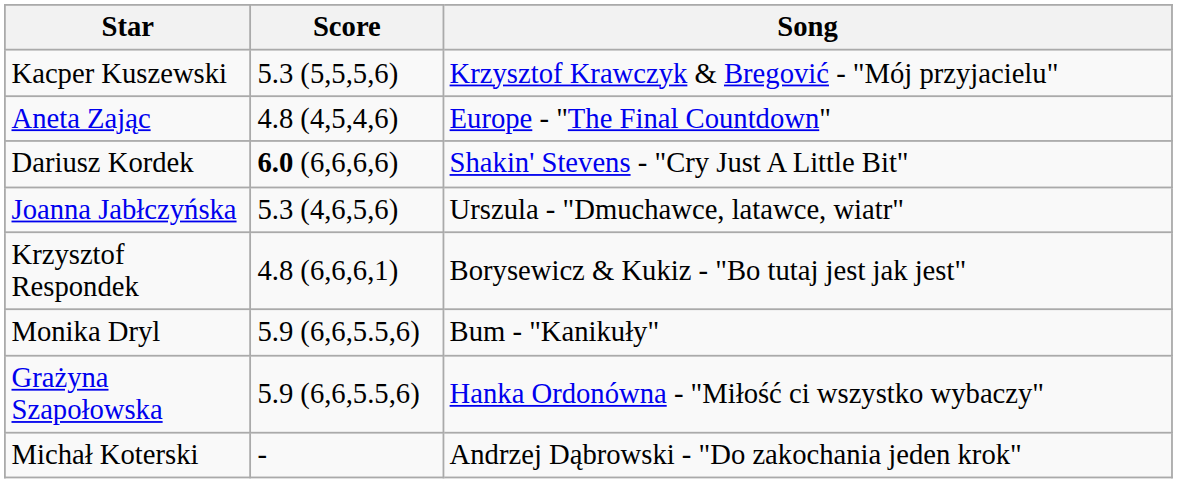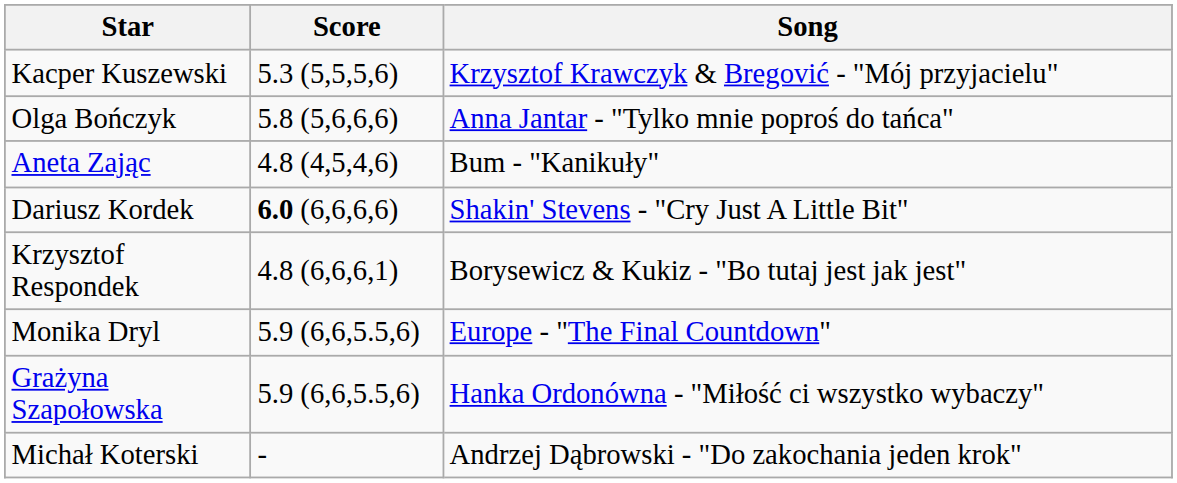 <table class="wikitable">
 <tr>
 <th style="width:130px;">Star</th>
 <th style="width:100px;">Score</th>
 <th style="width:400px;">Song</th>
 </tr>
 <tr>
 <td>Kacper Kuszewski</td>
 <td>5.3 (5,5,5,6)</td>
 <td><a href='#'>Krzysztof Krawczyk</a> & <a href='#'>Bregović</a> - "Mój przyjacielu"</td>
 </tr>
 <tr>
+<td>Olga Bończyk</td>
+<td>5.8 (5,6,6,6)</td>
+<td><a href='#'>Anna Jantar</a> -  "Tylko mnie poproś do tańca"</td>
+</tr>
+<tr>
 <td><a href='#'>Aneta Zając</a></td>
 <td>4.8 (4,5,4,6)</td>
-<td><a href='#'>Europe</a> - "<a href='#'>The Final Countdown</a>"</td>
+<td>Bum - "Kanikuły"</td>
 </tr>
 <tr>
 <td>Dariusz Kordek</td>
 <td><strong>6.0</strong> (6,6,6,6)</td>
 <td><a href='#'>Shakin' Stevens</a> - "Cry Just A Little Bit"</td>
-</tr>
-<tr>
-<td><a href='#'>Joanna Jabłczyńska</a></td>
-<td>5.3 (4,6,5,6)</td>
-<td>Urszula - "Dmuchawce, latawce, wiatr"</td>
 </tr>
 <tr>
 <td>Krzysztof Respondek</td>
 <td>4.8 (6,6,6,1)</td>
 <td>Borysewicz & Kukiz - "Bo tutaj jest jak jest"</td>
 </tr>
 <tr>
 <td>Monika Dryl</td>
 <td>5.9 (6,6,5.5,6)</td>
-<td>Bum - "Kanikuły"</td>
+<td><a href='#'>Europe</a> - "<a href='#'>The Final Countdown</a>"</td>
 </tr>
 <tr>
 <td><a href='#'>Grażyna Szapołowska</a></td>
 <td>5.9 (6,6,5.5,6)</td>
 <td><a href='#'>Hanka Ordonówna</a> - "Miłość ci wszystko wybaczy"</td>
 </tr>
 <tr>
 <td>Michał Koterski</td>
 <td>-</td>
 <td>Andrzej Dąbrowski - "Do zakochania jeden krok"</td>
 </tr>
 </table>
